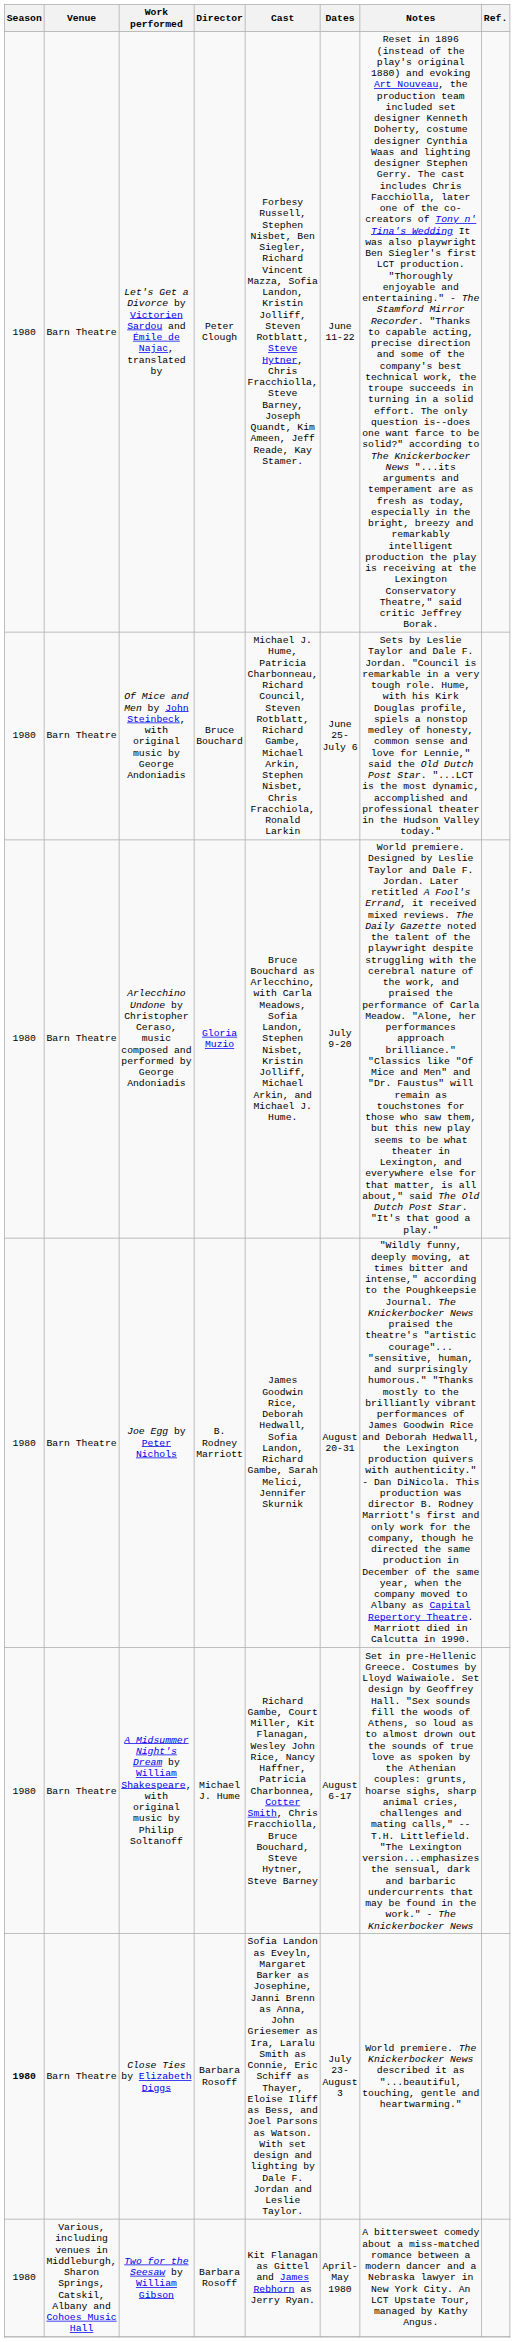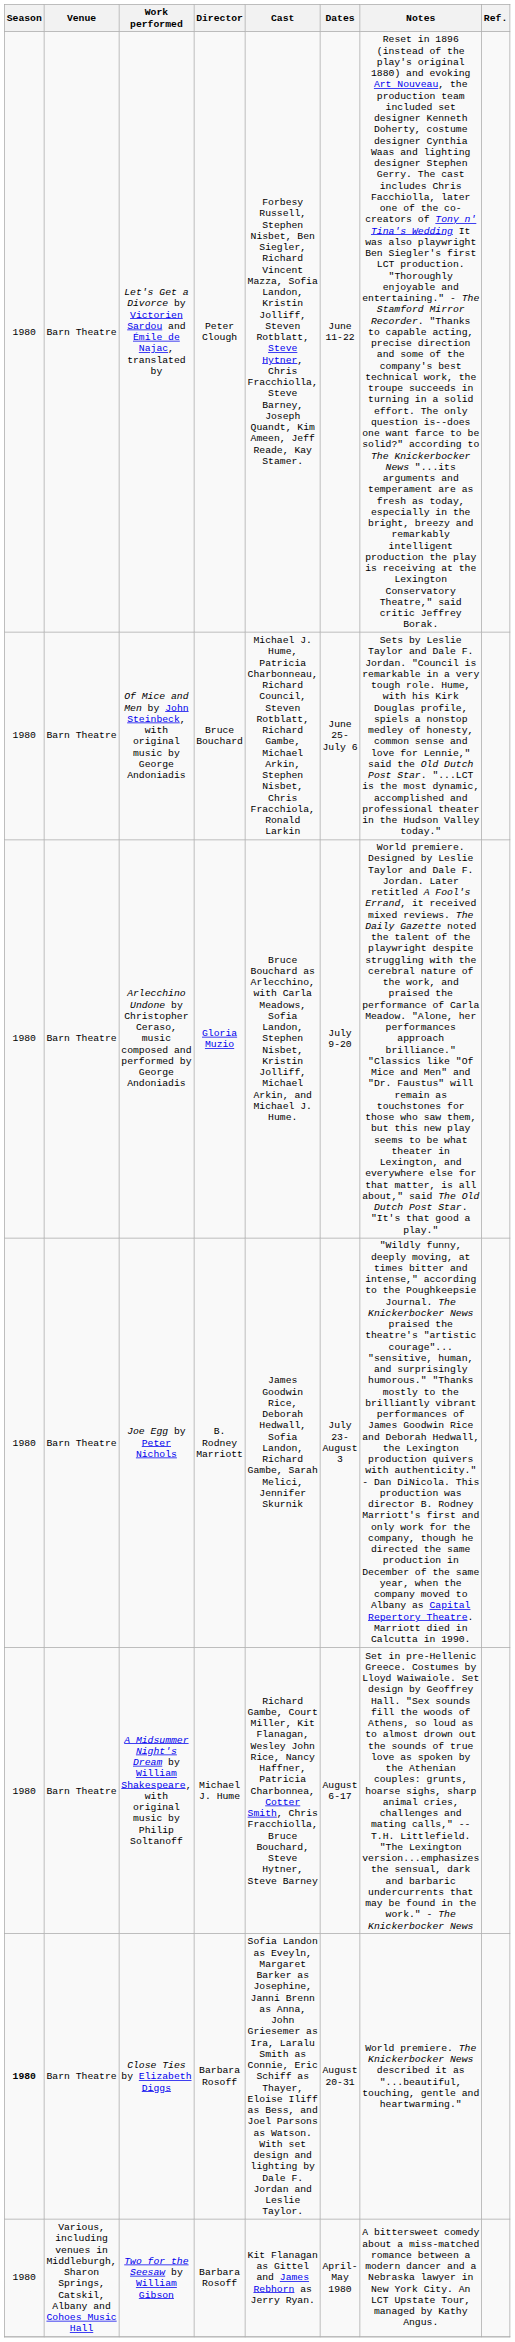 <table class="wikitable mw-collapsible"class="wikitable mw-collapsible" style="text-align:center;">
 <tr>
 <th width="44">Season</th>
 <th width="44">Venue</th>
 <th width="44">Work performed</th>
 <th width="154">Director</th>
 <th width="363" class="unsortable">Cast</th>
 <th width="363" class="unsortable">Dates</th>
 <th width="363" class="unsortable">Notes</th>
 <th width="33" class="unsortable">Ref.</th>
 </tr>
 <tr>
 <td rowspan="1">1980</td>
 <td>Barn Theatre</td>
 <td><em>Let's Get a Divorce</em> by <a href='#'>Victorien Sardou</a> and <a href='#'>Émile de Najac</a>, translated by</td>
 <td>Peter Clough</td>
 <td>Forbesy Russell, Stephen Nisbet, Ben Siegler, Richard Vincent Mazza, Sofia Landon, Kristin Jolliff, Steven Rotblatt, <a href='#'>Steve Hytner</a>, Chris Fracchiolla, Steve Barney, Joseph Quandt, Kim Ameen, Jeff Reade, Kay Stamer.</td>
 <td>June 11-22</td>
 <td>Reset in 1896 (instead of the play's original 1880) and evoking <a href='#'>Art Nouveau</a>, the production team included set designer Kenneth Doherty, costume designer Cynthia Waas and lighting designer Stephen Gerry. The cast includes Chris Facchiolla, later one of the co-creators of <em><a href='#'>Tony n' Tina's Wedding</a></em> It was also playwright Ben Siegler's first LCT production. "Thoroughly enjoyable and entertaining." - <em>The Stamford Mirror Recorder</em>. "Thanks to capable acting, precise direction and some of the company's best technical work, the troupe succeeds in turning in a solid effort. The only question is--does one want farce to be solid?" according to <em>The Knickerbocker News</em> "...its arguments and temperament are as fresh as today, especially in the bright, breezy and remarkably intelligent production the play is receiving at the Lexington Conservatory Theatre," said critic Jeffrey Borak.</td>
 <td></td>
 </tr>
 <tr>
 <td rowspan="1">1980</td>
 <td>Barn Theatre</td>
 <td><em>Of Mice and Men</em> by <a href='#'>John Steinbeck</a>, with original music by George Andoniadis</td>
 <td>Bruce Bouchard</td>
 <td>Michael J. Hume, Patricia Charbonneau, Richard Council, Steven Rotblatt, Richard Gambe, Michael Arkin, Stephen Nisbet, Chris Fracchiola, Ronald Larkin</td>
 <td>June 25-July 6</td>
 <td>Sets by Leslie Taylor and Dale F. Jordan. "Council is remarkable in a very tough role. Hume, with his Kirk Douglas profile, spiels a nonstop medley of honesty, common sense and love for Lennie," said the <em>Old Dutch Post Star</em>. "...LCT is the most dynamic, accomplished and professional theater in the Hudson Valley today."</td>
 <td></td>
 </tr>
 <tr>
 <td rowspan="1">1980</td>
 <td>Barn Theatre</td>
 <td><em>Arlecchino Undone</em> by Christopher Ceraso, music composed and performed by George Andoniadis</td>
 <td><a href='#'>Gloria Muzio</a></td>
 <td>Bruce Bouchard as Arlecchino, with Carla Meadows, Sofia Landon, Stephen Nisbet, Kristin Jolliff, Michael Arkin, and Michael J. Hume.</td>
 <td>July 9-20</td>
 <td>World premiere. Designed by Leslie Taylor and Dale F. Jordan. Later retitled <em>A Fool's Errand</em>, it received mixed reviews. <em>The Daily Gazette</em> noted the talent of the playwright despite struggling with the cerebral nature of the work, and praised the performance of Carla Meadow. "Alone, her performances approach brilliance." "Classics like "Of Mice and Men" and "Dr. Faustus" will remain as touchstones for those who saw them, but this new play seems to be what theater in Lexington, and everywhere else for that matter, is all about," said <em>The Old Dutch Post Star</em>. "It's that good a play."</td>
 <td> </td>
 </tr>
 <tr>
 <td rowspan="1">1980</td>
 <td>Barn Theatre</td>
 <td><em>Joe Egg</em> by <a href='#'>Peter Nichols</a></td>
 <td>B. Rodney Marriott</td>
 <td>James Goodwin Rice, Deborah Hedwall, Sofia Landon, Richard Gambe, Sarah Melici, Jennifer Skurnik</td>
-<td>August 20-31</td>
+<td>July 23-August 3</td>
 <td>"Wildly funny, deeply moving, at times bitter and intense," according to the Poughkeepsie Journal. <em>The Knickerbocker News</em> praised the theatre's "artistic courage"... "sensitive, human, and surprisingly humorous." "Thanks mostly to the brilliantly vibrant performances of James Goodwin Rice and Deborah Hedwall, the Lexington production quivers with authenticity." - Dan DiNicola. This production was director B. Rodney Marriott's first and only work for the company, though he directed the same production in December of the same year, when the company moved to Albany as <a href='#'>Capital Repertory Theatre</a>.  Marriott died in Calcutta in 1990.</td>
 <td></td>
 </tr>
 <tr>
 <td rowspan="1">1980</td>
 <td>Barn Theatre</td>
 <td><em><a href='#'>A Midsummer Night's Dream</a></em> by <a href='#'>William Shakespeare</a>, with original music by Philip Soltanoff</td>
 <td>Michael J. Hume</td>
 <td>Richard Gambe, Court Miller, Kit Flanagan, Wesley John Rice, Nancy Haffner, Patricia Charbonnea, <a href='#'>Cotter Smith</a>, Chris Fracchiolla, Bruce Bouchard, Steve Hytner, Steve Barney</td>
 <td>August 6-17</td>
 <td>Set in pre-Hellenic Greece. Costumes by Lloyd Waiwaiole. Set design by Geoffrey Hall. "Sex sounds fill the woods of Athens, so loud as to almost drown out the sounds of true love as spoken by the Athenian couples: grunts, hoarse sighs, sharp animal cries, challenges and mating calls," --T.H. Littlefield. "The Lexington version...emphasizes the sensual, dark and barbaric undercurrents that may be found in the work." - <em>The Knickerbocker News</em></td>
 <td></td>
 </tr>
 <tr>
 <td rowspan="1"><strong>1980</strong></td>
 <td>Barn Theatre</td>
 <td><em>Close Ties</em> by <a href='#'>Elizabeth Diggs</a></td>
 <td>Barbara Rosoff</td>
 <td>Sofia Landon as Eveyln, Margaret Barker as Josephine, Janni Brenn as Anna, John Griesemer as Ira, Laralu Smith as Connie, Eric Schiff as Thayer, Eloise Iliff as Bess, and Joel Parsons as Watson. With set design and lighting by Dale F. Jordan and Leslie Taylor.</td>
-<td>July 23-August 3</td>
+<td>August 20-31</td>
 <td>World premiere. <em>The Knickerbocker News</em> described it as "...beautiful, touching, gentle and heartwarming."</td>
 <td></td>
 </tr>
 <tr>
 <td rowspan="1">1980</td>
 <td>Various, including venues in Middleburgh, Sharon Springs, Catskil, Albany and <a href='#'>Cohoes Music Hall</a></td>
 <td><em><a href='#'>Two for the Seesaw</a></em> by <a href='#'>William Gibson</a></td>
 <td>Barbara Rosoff</td>
 <td>Kit Flanagan as Gittel and <a href='#'>James Rebhorn</a> as Jerry Ryan.</td>
 <td>April-May 1980</td>
 <td>A bittersweet comedy about a miss-matched romance between a modern dancer and a Nebraska lawyer in New York City. An LCT Upstate Tour, managed by Kathy Angus.</td>
 <td></td>
 </tr>
 <tr>
 </tr>
 </table>
